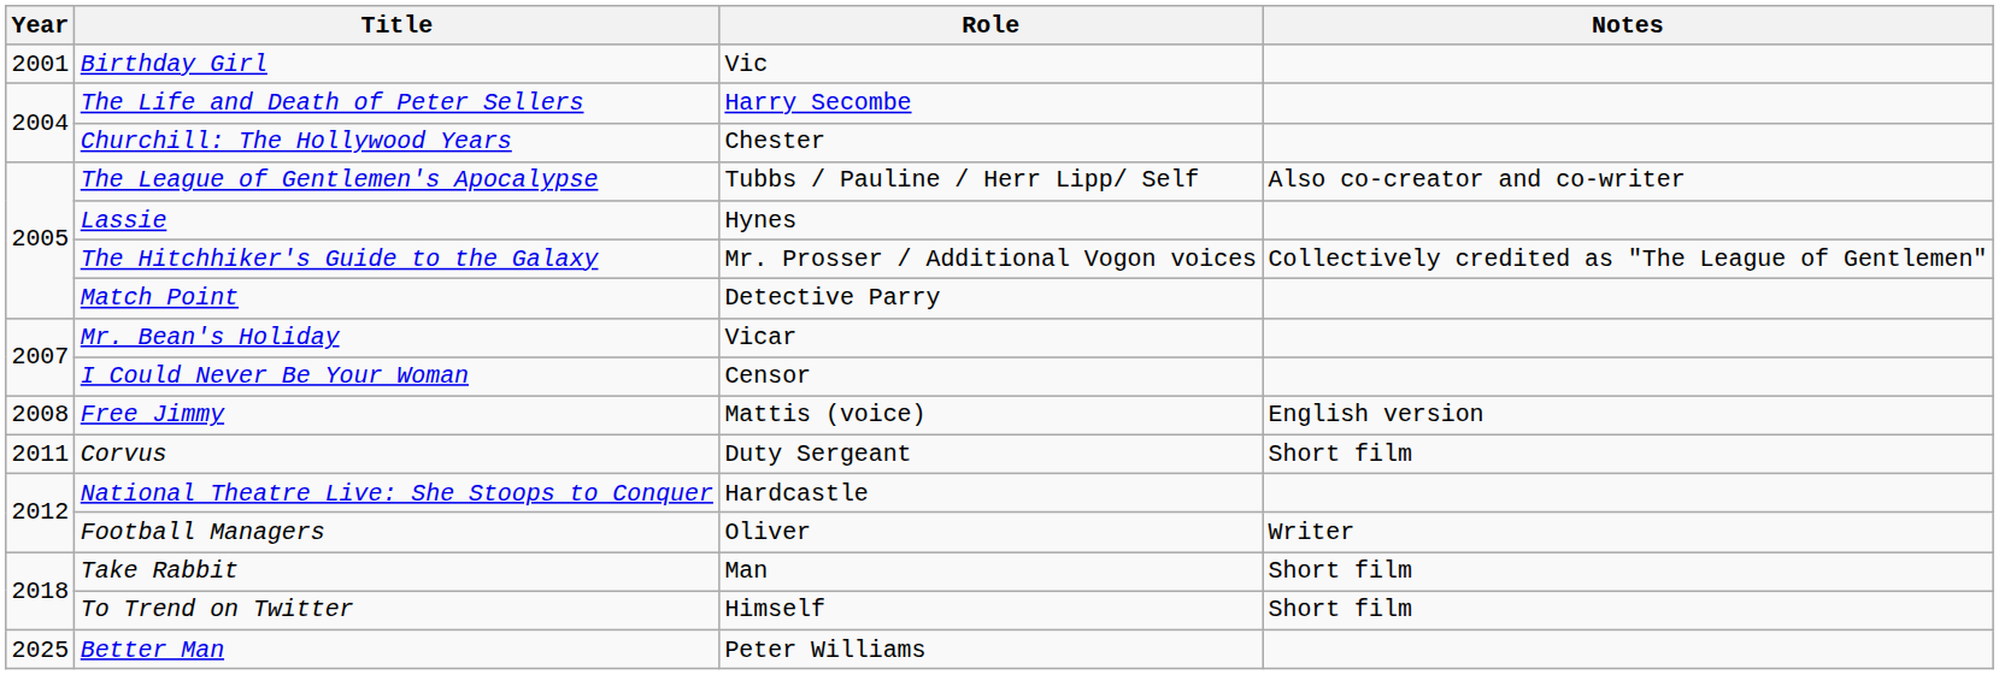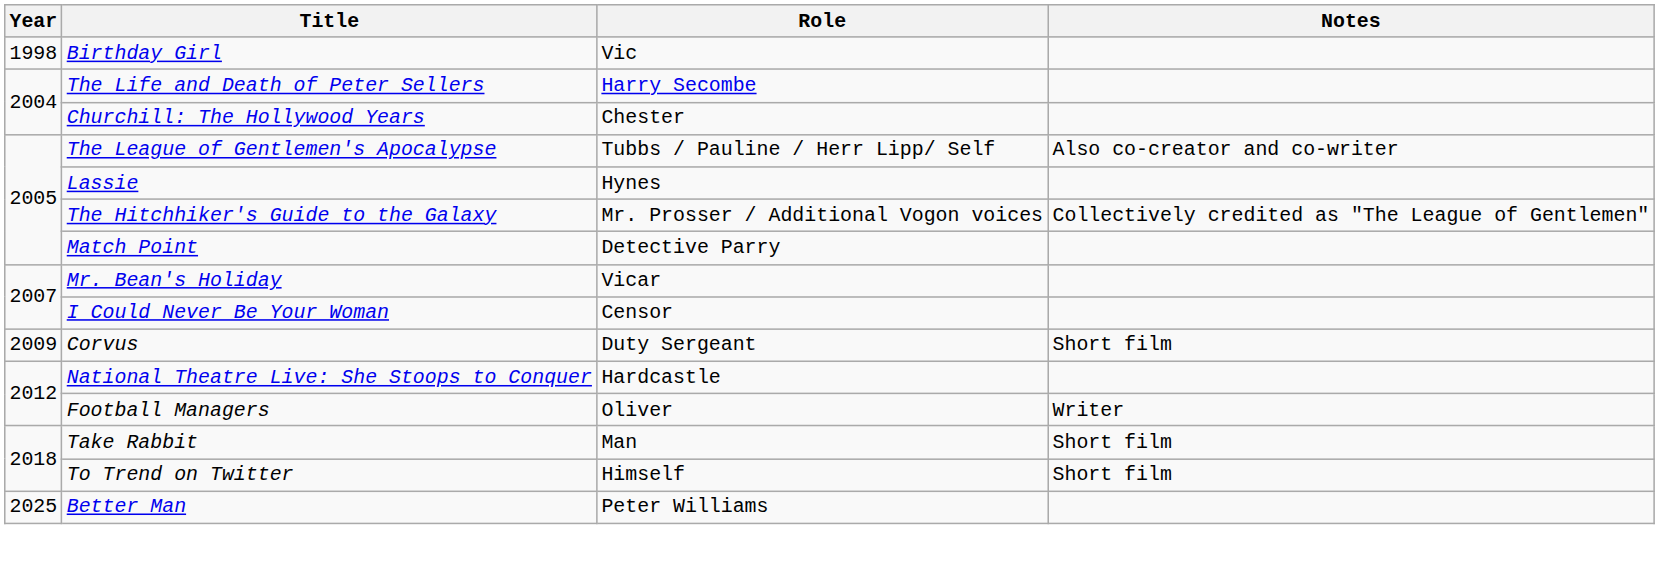 <table class="wikitable sortable">
 <tr>
 <th>Year</th>
 <th>Title</th>
 <th>Role</th>
 <th class="unsortable">Notes</th>
 </tr>
 <tr>
-<td>2001</td>
+<td>1998</td>
 <td><em><a href='#'>Birthday Girl</a></em></td>
 <td>Vic</td>
 <td></td>
 </tr>
 <tr>
 <td rowspan=2>2004</td>
 <td><em><a href='#'>The Life and Death of Peter Sellers</a></em></td>
 <td><a href='#'>Harry Secombe</a></td>
 <td></td>
 </tr>
 <tr>
 <td><em><a href='#'>Churchill: The Hollywood Years</a></em></td>
 <td>Chester</td>
 <td></td>
 </tr>
 <tr>
 <td rowspan=4>2005</td>
 <td><em><a href='#'>The League of Gentlemen's Apocalypse</a></em></td>
 <td>Tubbs / Pauline / Herr Lipp/ Self</td>
 <td>Also co-creator and co-writer</td>
 </tr>
 <tr>
 <td><em><a href='#'>Lassie</a></em></td>
 <td>Hynes</td>
 <td></td>
 </tr>
 <tr>
 <td><em><a href='#'>The Hitchhiker's Guide to the Galaxy</a></em></td>
 <td>Mr. Prosser / Additional Vogon voices</td>
 <td>Collectively credited as "The League of Gentlemen"</td>
 </tr>
 <tr>
 <td><em><a href='#'>Match Point</a></em></td>
 <td>Detective Parry</td>
 <td></td>
 </tr>
 <tr>
 <td rowspan=2>2007</td>
 <td><em><a href='#'>Mr. Bean's Holiday</a></em></td>
 <td>Vicar</td>
 <td></td>
 </tr>
 <tr>
 <td><em><a href='#'>I Could Never Be Your Woman</a></em></td>
 <td>Censor</td>
 <td></td>
 </tr>
 <tr>
-<td>2008</td>
-<td><em><a href='#'>Free Jimmy</a></em></td>
-<td>Mattis (voice)</td>
-<td>English version</td>
-</tr>
-<tr>
-<td>2011</td>
+<td>2009</td>
 <td><em>Corvus</em></td>
 <td>Duty Sergeant</td>
 <td>Short film</td>
 </tr>
 <tr>
 <td rowspan="2">2012</td>
 <td><em><a href='#'>National Theatre Live: She Stoops to Conquer</a></em></td>
 <td>Hardcastle</td>
 <td></td>
 </tr>
 <tr>
 <td><em>Football Managers</em></td>
 <td>Oliver</td>
 <td>Writer</td>
 </tr>
 <tr>
 <td rowspan="2">2018</td>
 <td><em>Take Rabbit</em></td>
 <td>Man</td>
 <td>Short film</td>
 </tr>
 <tr>
 <td><em>To Trend on Twitter</em></td>
 <td>Himself</td>
 <td>Short film</td>
 </tr>
 <tr>
 <td>2025</td>
 <td><em><a href='#'>Better Man</a></em></td>
 <td>Peter Williams</td>
 <td></td>
 </tr>
 </table>
